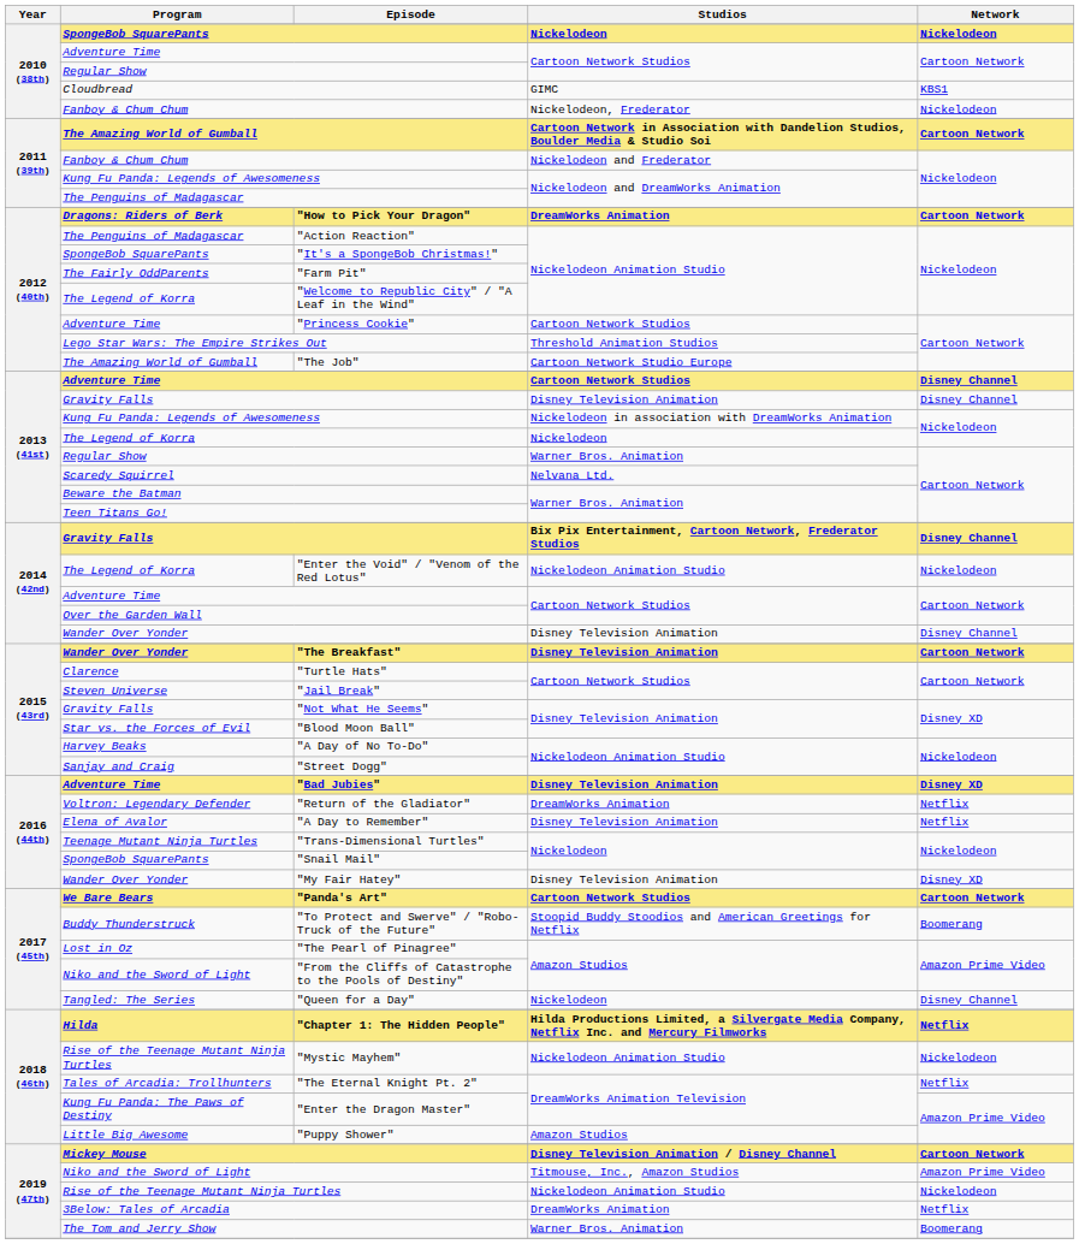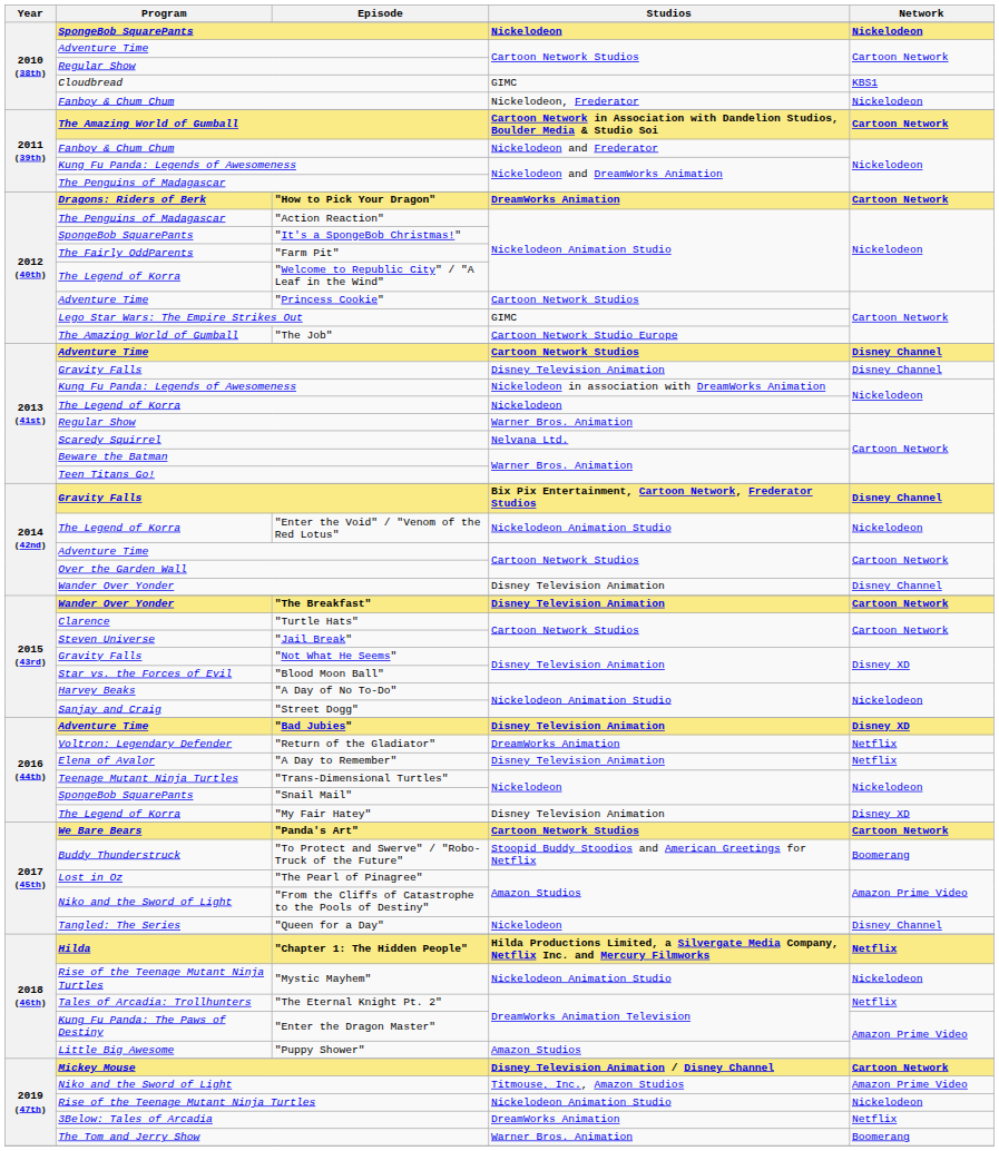 <table class="wikitable" style="width:95%;">
 <tr>
 <th style="width:3%;">Year</th>
 <th style="width:15%;">Program</th>
 <th style="width:15%;">Episode</th>
 <th style="width:25%;">Studios</th>
 <th style="width:10%;">Network</th>
 </tr>
 <tr>
 <th rowspan="6" style="text-align:center;">2010 <br><small>(<a href='#'>38th</a>)</small><br></th>
 </tr>
 <tr style="background:#FAEB86">
 <td colspan="2"><strong><em><a href='#'>SpongeBob SquarePants</a></em></strong></td>
 <td><strong><a href='#'>Nickelodeon</a></strong></td>
 <td><strong><a href='#'>Nickelodeon</a></strong></td>
 </tr>
 <tr>
 <td colspan="2"><em><a href='#'>Adventure Time</a></em></td>
 <td rowspan="2"><a href='#'>Cartoon Network Studios</a></td>
 <td rowspan="2"><a href='#'>Cartoon Network</a></td>
 </tr>
 <tr>
 <td colspan="2"><em><a href='#'>Regular Show</a></em></td>
 </tr>
 <tr>
 <td colspan="2"><em>Cloudbread</em></td>
 <td>GIMC</td>
 <td><a href='#'>KBS1</a></td>
 </tr>
 <tr>
 <td colspan="2"><em><a href='#'>Fanboy & Chum Chum</a></em></td>
 <td>Nickelodeon, <a href='#'>Frederator</a></td>
 <td><a href='#'>Nickelodeon</a></td>
 </tr>
 <tr>
 <th rowspan="5" style="text-align:center;">2011 <br><small>(<a href='#'>39th</a>)</small><br></th>
 </tr>
 <tr style="background:#FAEB86">
 <td colspan="2"><strong><em><a href='#'>The Amazing World of Gumball</a></em></strong></td>
 <td><strong><a href='#'>Cartoon Network</a> in Association with Dandelion Studios, <a href='#'>Boulder Media</a> & Studio Soi</strong></td>
 <td><strong><a href='#'>Cartoon Network</a></strong></td>
 </tr>
 <tr>
 <td colspan="2"><em><a href='#'>Fanboy & Chum Chum</a></em></td>
 <td><a href='#'>Nickelodeon</a> and <a href='#'>Frederator</a></td>
 <td rowspan="3"><a href='#'>Nickelodeon</a></td>
 </tr>
 <tr>
 <td colspan="2"><em><a href='#'>Kung Fu Panda: Legends of Awesomeness</a></em></td>
 <td rowspan="2"><a href='#'>Nickelodeon</a> and <a href='#'>DreamWorks Animation</a></td>
 </tr>
 <tr>
 <td colspan="2"><em><a href='#'>The Penguins of Madagascar</a></em></td>
 </tr>
 <tr>
 <th rowspan="9" style="text-align:center;">2012 <br><small>(<a href='#'>40th</a>)</small><br></th>
 </tr>
 <tr style="background:#FAEB86">
 <td><strong><em><a href='#'>Dragons: Riders of Berk</a></em></strong></td>
 <td><strong>"How to Pick Your Dragon"</strong></td>
 <td><strong><a href='#'>DreamWorks Animation</a></strong></td>
 <td><strong><a href='#'>Cartoon Network</a></strong></td>
 </tr>
 <tr>
 <td><em><a href='#'>The Penguins of Madagascar</a></em></td>
 <td>"Action Reaction"</td>
 <td rowspan="4"><a href='#'>Nickelodeon Animation Studio</a></td>
 <td rowspan="4"><a href='#'>Nickelodeon</a></td>
 </tr>
 <tr>
 <td><em><a href='#'>SpongeBob SquarePants</a></em></td>
 <td>"<a href='#'>It's a SpongeBob Christmas!</a>"</td>
 </tr>
 <tr>
 <td><em><a href='#'>The Fairly OddParents</a></em></td>
 <td>"Farm Pit"</td>
 </tr>
 <tr>
 <td><em><a href='#'>The Legend of Korra</a></em></td>
 <td>"<a href='#'>Welcome to Republic City</a>" / "A Leaf in the Wind"</td>
 </tr>
 <tr>
 <td><em><a href='#'>Adventure Time</a></em></td>
 <td>"<a href='#'>Princess Cookie</a>"</td>
 <td><a href='#'>Cartoon Network Studios</a></td>
 <td rowspan="3"><a href='#'>Cartoon Network</a></td>
 </tr>
 <tr>
 <td colspan="2"><em><a href='#'>Lego Star Wars: The Empire Strikes Out</a></em></td>
-<td><a href='#'>Threshold Animation Studios</a></td>
+<td>GIMC</td>
 </tr>
 <tr>
 <td><em><a href='#'>The Amazing World of Gumball</a></em></td>
 <td>"The Job"</td>
 <td><a href='#'>Cartoon Network Studio Europe</a></td>
 </tr>
 <tr>
 <th rowspan="9" style="text-align:center;">2013 <br><small>(<a href='#'>41st</a>)</small><br></th>
 </tr>
 <tr style="background:#FAEB86">
 <td colspan="2"><strong><em><a href='#'>Adventure Time</a></em></strong></td>
 <td><strong><a href='#'>Cartoon Network Studios</a></strong></td>
 <td><strong><a href='#'>Disney Channel</a></strong></td>
 </tr>
 <tr>
 <td colspan="2"><em><a href='#'>Gravity Falls</a></em></td>
 <td><a href='#'>Disney Television Animation</a></td>
 <td><a href='#'>Disney Channel</a></td>
 </tr>
 <tr>
 <td colspan="2"><em><a href='#'>Kung Fu Panda: Legends of Awesomeness</a></em></td>
 <td><a href='#'>Nickelodeon</a> in association with <a href='#'>DreamWorks Animation</a></td>
 <td rowspan="2"><a href='#'>Nickelodeon</a></td>
 </tr>
 <tr>
 <td colspan="2"><em><a href='#'>The Legend of Korra</a></em></td>
 <td><a href='#'>Nickelodeon</a></td>
 </tr>
 <tr>
 <td colspan="2"><em><a href='#'>Regular Show</a></em></td>
 <td><a href='#'>Warner Bros. Animation</a></td>
 <td rowspan="4"><a href='#'>Cartoon Network</a></td>
 </tr>
 <tr>
 <td colspan="2"><em><a href='#'>Scaredy Squirrel</a></em></td>
 <td><a href='#'>Nelvana Ltd.</a></td>
 </tr>
 <tr>
 <td colspan="2"><em><a href='#'>Beware the Batman</a></em></td>
 <td rowspan="2"><a href='#'>Warner Bros. Animation</a></td>
 </tr>
 <tr>
 <td colspan="2"><em><a href='#'>Teen Titans Go!</a></em></td>
 </tr>
 <tr>
 <th rowspan="6" style="text-align:center;">2014 <br><small>(<a href='#'>42nd</a>)</small><br></th>
 </tr>
 <tr style="background:#FAEB86">
 <td colspan="2"><strong><em><a href='#'>Gravity Falls</a></em></strong></td>
 <td><strong>Bix Pix Entertainment, <a href='#'>Cartoon Network</a>, <a href='#'>Frederator Studios</a></strong></td>
 <td><strong><a href='#'>Disney Channel</a></strong></td>
 </tr>
 <tr>
 <td><em><a href='#'>The Legend of Korra</a></em></td>
 <td>"Enter the Void" / "Venom of the Red Lotus"</td>
 <td><a href='#'>Nickelodeon Animation Studio</a></td>
 <td><a href='#'>Nickelodeon</a></td>
 </tr>
 <tr>
 <td colspan="2"><em><a href='#'>Adventure Time</a></em></td>
 <td rowspan="2"><a href='#'>Cartoon Network Studios</a></td>
 <td rowspan="2"><a href='#'>Cartoon Network</a></td>
 </tr>
 <tr>
 <td colspan="2"><em><a href='#'>Over the Garden Wall</a></em></td>
 </tr>
 <tr>
 <td colspan="2"><em><a href='#'>Wander Over Yonder</a></em></td>
 <td>Disney Television Animation</td>
 <td><a href='#'>Disney Channel</a></td>
 </tr>
 <tr>
 <th rowspan="8" style="text-align:center;">2015 <br><small>(<a href='#'>43rd</a>)</small><br></th>
 </tr>
 <tr style="background:#FAEB86">
 <td><strong><em><a href='#'>Wander Over Yonder</a></em></strong></td>
 <td><strong>"The Breakfast"</strong></td>
 <td><strong><a href='#'>Disney Television Animation</a></strong></td>
 <td><strong><a href='#'>Cartoon Network</a></strong></td>
 </tr>
 <tr>
 <td><em><a href='#'>Clarence</a></em></td>
 <td>"Turtle Hats"</td>
 <td rowspan="2"><a href='#'>Cartoon Network Studios</a></td>
 <td rowspan="2"><a href='#'>Cartoon Network</a></td>
 </tr>
 <tr>
 <td><em><a href='#'>Steven Universe</a></em></td>
 <td>"<a href='#'>Jail Break</a>"</td>
 </tr>
 <tr>
 <td><em><a href='#'>Gravity Falls</a></em></td>
 <td>"<a href='#'>Not What He Seems</a>"</td>
 <td rowspan="2"><a href='#'>Disney Television Animation</a></td>
 <td rowspan="2"><a href='#'>Disney XD</a></td>
 </tr>
 <tr>
 <td><em><a href='#'>Star vs. the Forces of Evil</a></em></td>
 <td>"Blood Moon Ball"</td>
 </tr>
 <tr>
 <td><em><a href='#'>Harvey Beaks</a></em></td>
 <td>"A Day of No To-Do"</td>
 <td rowspan="2"><a href='#'>Nickelodeon Animation Studio</a></td>
 <td rowspan="2"><a href='#'>Nickelodeon</a></td>
 </tr>
 <tr>
 <td><em><a href='#'>Sanjay and Craig</a></em></td>
 <td>"Street Dogg"</td>
 </tr>
 <tr>
 <th rowspan="7" style="text-align:center;">2016 <br><small>(<a href='#'>44th</a>)</small><br></th>
 </tr>
 <tr style="background:#FAEB86">
 <td><strong><em><a href='#'>Adventure Time</a></em></strong></td>
 <td><strong>"<a href='#'>Bad Jubies</a>"</strong></td>
 <td><strong><a href='#'>Disney Television Animation</a></strong></td>
 <td><strong><a href='#'>Disney XD</a></strong></td>
 </tr>
 <tr>
 <td><em><a href='#'>Voltron: Legendary Defender</a></em></td>
 <td>"Return of the Gladiator"</td>
 <td><a href='#'>DreamWorks Animation</a></td>
 <td><a href='#'>Netflix</a></td>
 </tr>
 <tr>
 <td><em><a href='#'>Elena of Avalor</a></em></td>
 <td>"A Day to Remember"</td>
 <td><a href='#'>Disney Television Animation</a></td>
 <td><a href='#'>Netflix</a></td>
 </tr>
 <tr>
 <td><em><a href='#'>Teenage Mutant Ninja Turtles</a></em></td>
 <td>"Trans-Dimensional Turtles"</td>
 <td rowspan="2"><a href='#'>Nickelodeon</a></td>
 <td rowspan="2"><a href='#'>Nickelodeon</a></td>
 </tr>
 <tr>
 <td><em><a href='#'>SpongeBob SquarePants</a></em></td>
 <td>"Snail Mail"</td>
 </tr>
 <tr>
-<td><em><a href='#'>Wander Over Yonder</a></em></td>
+<td><em><a href='#'>The Legend of Korra</a></em></td>
 <td>"My Fair Hatey"</td>
 <td>Disney Television Animation</td>
 <td><a href='#'>Disney XD</a></td>
 </tr>
 <tr>
 <th rowspan="6" style="text-align:center;">2017 <br><small>(<a href='#'>45th</a>)</small><br></th>
 </tr>
 <tr style="background:#FAEB86">
 <td><strong><em><a href='#'>We Bare Bears</a></em></strong></td>
 <td><strong>"Panda's Art"</strong></td>
 <td><strong><a href='#'>Cartoon Network Studios</a></strong></td>
 <td><strong><a href='#'>Cartoon Network</a></strong></td>
 </tr>
 <tr>
 <td><em><a href='#'>Buddy Thunderstruck</a></em></td>
 <td>"To Protect and Swerve" / "Robo-Truck of the Future"</td>
 <td><a href='#'>Stoopid Buddy Stoodios</a> and <a href='#'>American Greetings</a> for <a href='#'>Netflix</a></td>
 <td><a href='#'>Boomerang</a></td>
 </tr>
 <tr>
 <td><em><a href='#'>Lost in Oz</a></em></td>
 <td>"The Pearl of Pinagree"</td>
 <td rowspan="2"><a href='#'>Amazon Studios</a></td>
 <td rowspan="2"><a href='#'>Amazon Prime Video</a></td>
 </tr>
 <tr>
 <td><em><a href='#'>Niko and the Sword of Light</a></em></td>
 <td>"From the Cliffs of Catastrophe to the Pools of Destiny"</td>
 </tr>
 <tr>
 <td><em><a href='#'>Tangled: The Series</a></em></td>
 <td>"Queen for a Day"</td>
 <td><a href='#'>Nickelodeon</a></td>
 <td><a href='#'>Disney Channel</a></td>
 </tr>
 <tr>
 <th rowspan="6" style="text-align:center;">2018 <br><small>(<a href='#'>46th</a>)</small><br></th>
 </tr>
 <tr style="background:#FAEB86">
 <td><strong><em><a href='#'>Hilda</a></em></strong></td>
 <td><strong>"Chapter 1: The Hidden People"</strong></td>
 <td><strong>Hilda Productions Limited, a <a href='#'>Silvergate Media</a> Company, <a href='#'>Netflix</a> Inc. and <a href='#'>Mercury Filmworks</a></strong></td>
 <td><strong><a href='#'>Netflix</a></strong></td>
 </tr>
 <tr>
 <td><em><a href='#'>Rise of the Teenage Mutant Ninja Turtles</a></em></td>
 <td>"Mystic Mayhem"</td>
 <td><a href='#'>Nickelodeon Animation Studio</a></td>
 <td><a href='#'>Nickelodeon</a></td>
 </tr>
 <tr>
 <td><em><a href='#'>Tales of Arcadia: Trollhunters</a></em></td>
 <td>"The Eternal Knight Pt. 2"</td>
 <td rowspan="2"><a href='#'>DreamWorks Animation Television</a></td>
 <td><a href='#'>Netflix</a></td>
 </tr>
 <tr>
 <td><em><a href='#'>Kung Fu Panda: The Paws of Destiny</a></em></td>
 <td>"Enter the Dragon Master"</td>
 <td rowspan="2"><a href='#'>Amazon Prime Video</a></td>
 </tr>
 <tr>
 <td><em><a href='#'>Little Big Awesome</a></em></td>
 <td>"Puppy Shower"</td>
 <td><a href='#'>Amazon Studios</a></td>
 </tr>
 <tr>
 <th rowspan="6" style="text-align:center;">2019 <br><small>(<a href='#'>47th</a>)</small><br></th>
 </tr>
 <tr style="background:#FAEB86">
 <td colspan="2"><strong><em><a href='#'>Mickey Mouse</a></em></strong></td>
 <td><strong><a href='#'>Disney Television Animation</a> / <a href='#'>Disney Channel</a></strong></td>
 <td><strong><a href='#'>Cartoon Network</a></strong></td>
 </tr>
 <tr>
 <td colspan="2"><em><a href='#'>Niko and the Sword of Light</a></em></td>
 <td><a href='#'>Titmouse, Inc.</a>, <a href='#'>Amazon Studios</a></td>
 <td><a href='#'>Amazon Prime Video</a></td>
 </tr>
 <tr>
 <td colspan="2"><em><a href='#'>Rise of the Teenage Mutant Ninja Turtles</a></em></td>
 <td><a href='#'>Nickelodeon Animation Studio</a></td>
 <td><a href='#'>Nickelodeon</a></td>
 </tr>
 <tr>
 <td colspan="2"><em><a href='#'>3Below: Tales of Arcadia</a></em></td>
 <td><a href='#'>DreamWorks Animation</a></td>
 <td><a href='#'>Netflix</a></td>
 </tr>
 <tr>
 <td colspan="2"><em><a href='#'>The Tom and Jerry Show</a></em></td>
 <td><a href='#'>Warner Bros. Animation</a></td>
 <td><a href='#'>Boomerang</a></td>
 </tr>
 <tr>
 </tr>
 </table>
